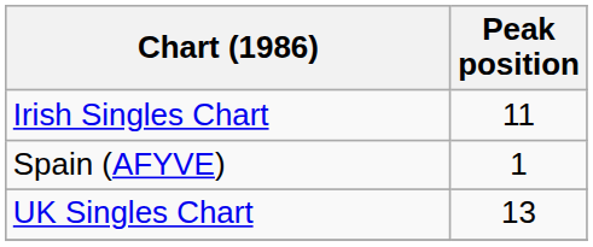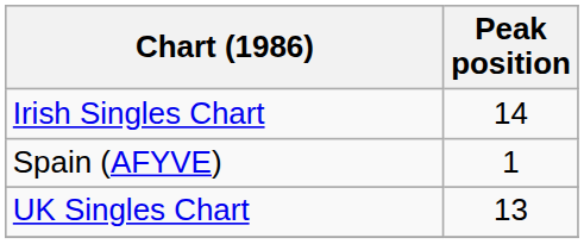 <table class="wikitable sortable">
 <tr>
 <th align="left" width="220">Chart (1986)</th>
 <th align="center">Peak<br>position</th>
 </tr>
 <tr>
 <td align="left"><a href='#'>Irish Singles Chart</a></td>
-<td align="center">11</td>
+<td align="center">14</td>
 </tr>
 <tr>
 <td>Spain (<a href='#'>AFYVE</a>)</td>
 <td align="center">1</td>
 </tr>
 <tr>
 <td align="left"><a href='#'>UK Singles Chart</a></td>
 <td align="center">13</td>
 </tr>
 <tr>
 </tr>
 </table>
